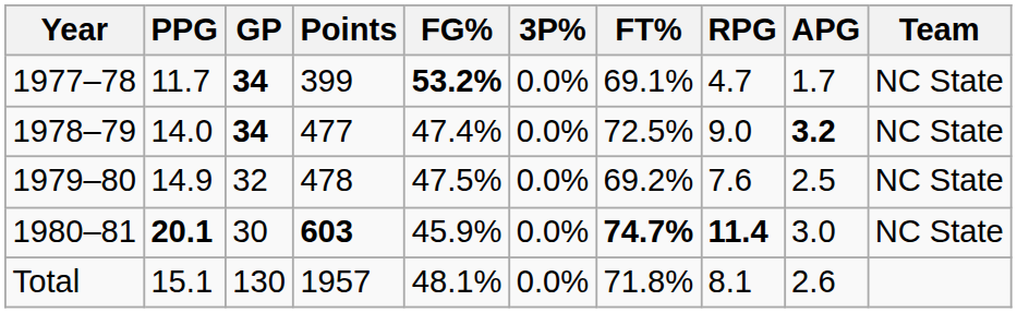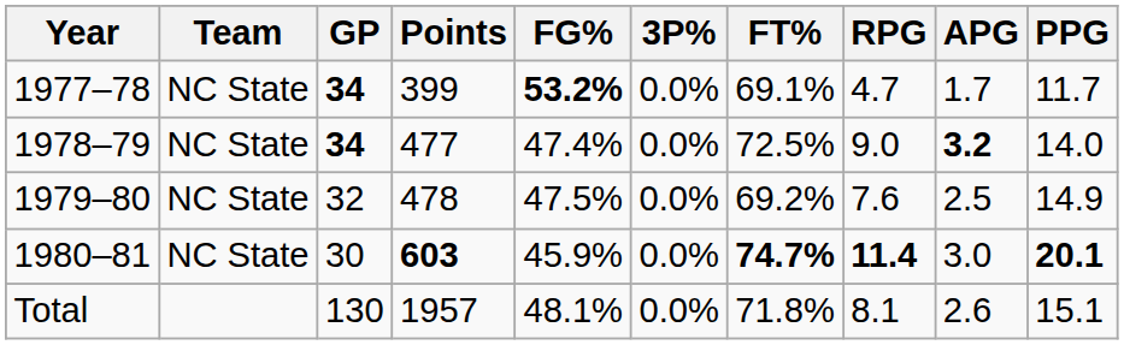 <table class=wikitable>
 <tr>
 <th>Year</th>
-<th>PPG</th>
+<th>Team</th>
 <th>GP</th>
 <th>Points</th>
 <th>FG%</th>
 <th>3P%</th>
 <th>FT%</th>
 <th>RPG</th>
 <th>APG</th>
-<th>Team</th>
+<th>PPG</th>
 </tr>
 <tr>
 <td>1977–78</td>
-<td>11.7</td>
+<td>NC State</td>
 <td><strong>34</strong></td>
 <td>399</td>
 <td><strong>53.2%</strong></td>
 <td>0.0%</td>
 <td>69.1%</td>
 <td>4.7</td>
 <td>1.7</td>
-<td>NC State</td>
+<td>11.7</td>
 </tr>
 <tr>
 <td>1978–79</td>
-<td>14.0</td>
+<td>NC State</td>
 <td><strong>34</strong></td>
 <td>477</td>
 <td>47.4%</td>
 <td>0.0%</td>
 <td>72.5%</td>
 <td>9.0</td>
 <td><strong>3.2</strong></td>
-<td>NC State</td>
+<td>14.0</td>
 </tr>
 <tr>
 <td>1979–80</td>
-<td>14.9</td>
+<td>NC State</td>
 <td>32</td>
 <td>478</td>
 <td>47.5%</td>
 <td>0.0%</td>
 <td>69.2%</td>
 <td>7.6</td>
 <td>2.5</td>
-<td>NC State</td>
+<td>14.9</td>
 </tr>
 <tr>
 <td>1980–81</td>
-<td><strong>20.1</strong></td>
+<td>NC State</td>
 <td>30</td>
 <td><strong>603</strong></td>
 <td>45.9%</td>
 <td>0.0%</td>
 <td><strong>74.7%</strong></td>
 <td><strong>11.4</strong></td>
 <td>3.0</td>
-<td>NC State</td>
+<td><strong>20.1</strong></td>
 </tr>
 <tr>
 <td>Total</td>
-<td>15.1</td>
+<td></td>
 <td>130</td>
 <td>1957</td>
 <td>48.1%</td>
 <td>0.0%</td>
 <td>71.8%</td>
 <td>8.1</td>
 <td>2.6</td>
-<td></td>
+<td>15.1</td>
 </tr>
 </table>
